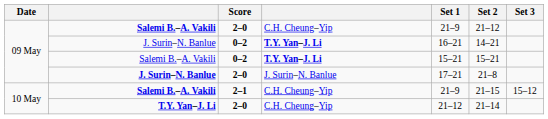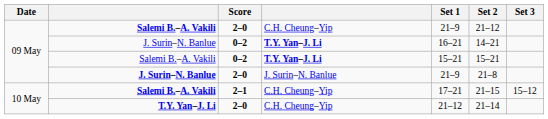 <table class="wikitable" style="text-align: center; font-size:90% ">
 <tr>
 <th width="60">Date</th>
 <th align="right" width="250"></th>
 <th width="60">Score</th>
 <th align="left" width="250"></th>
 <th width="50">Set 1</th>
 <th width="50">Set 2</th>
 <th width="50">Set 3</th>
 </tr>
 <tr>
 <td rowspan=4>09 May</td>
 <td align=right><strong><a href='#'>Salemi B.</a>–<a href='#'>A. Vakili</a> </strong></td>
 <td align=center><strong>2–0</strong></td>
 <td align=left> <a href='#'>C.H. Cheung</a>–<a href='#'>Yip</a></td>
 <td>21–9</td>
 <td>21–12</td>
 <td></td>
 </tr>
 <tr>
 <td align=right><a href='#'>J. Surin</a>–<a href='#'>N. Banlue</a> </td>
 <td align=center><strong>0–2</strong></td>
 <td align=left><strong> <a href='#'>T.Y. Yan</a>–<a href='#'>J. Li</a></strong></td>
 <td>16–21</td>
 <td>14–21</td>
 <td></td>
 </tr>
 <tr>
 <td align=right><a href='#'>Salemi B.</a>–<a href='#'>A. Vakili</a> </td>
 <td align=center><strong>0–2</strong></td>
 <td align=left><strong> <a href='#'>T.Y. Yan</a>–<a href='#'>J. Li</a></strong></td>
 <td>15–21</td>
 <td>15–21</td>
 <td></td>
 </tr>
 <tr>
 <td align=right><strong><a href='#'>J. Surin</a>–<a href='#'>N. Banlue</a> </strong></td>
 <td align=center><strong>2–0</strong></td>
 <td align=left> <a href='#'>J. Surin</a>–<a href='#'>N. Banlue</a></td>
-<td>17–21</td>
+<td>21–9</td>
 <td>21–8</td>
 <td></td>
 </tr>
 <tr>
 <td rowspan=2>10 May</td>
 <td align=right><strong><a href='#'>Salemi B.</a>–<a href='#'>A. Vakili</a> </strong></td>
 <td align=center><strong>2–1</strong></td>
 <td align=left> <a href='#'>C.H. Cheung</a>–<a href='#'>Yip</a></td>
-<td>21–9</td>
+<td>17–21</td>
 <td>21–15</td>
 <td>15–12</td>
 </tr>
 <tr>
 <td align=right><strong><a href='#'>T.Y. Yan</a>–<a href='#'>J. Li</a> </strong></td>
 <td align=center><strong>2–0</strong></td>
 <td align=left> <a href='#'>C.H. Cheung</a>–<a href='#'>Yip</a></td>
 <td>21–12</td>
 <td>21–14</td>
 <td></td>
 </tr>
 </table>
